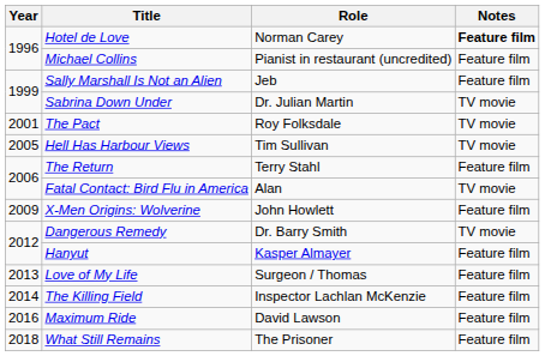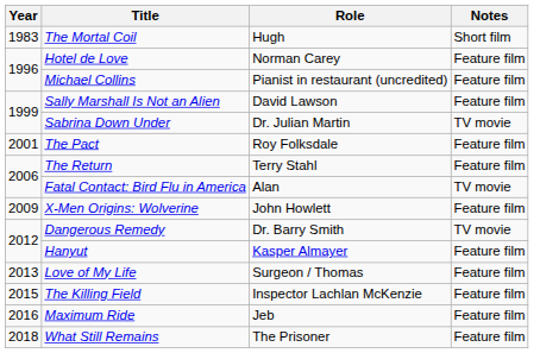 <table class="wikitable plainrowheaders sortable">
 <tr>
 <th>Year</th>
 <th>Title</th>
 <th>Role</th>
 <th>Notes</th>
 </tr>
 <tr>
+<td>1983</td>
+<td><em> <a href='#'>The Mortal Coil</a></em></td>
+<td>Hugh</td>
+<td>Short film</td>
+</tr>
+<tr>
 <td rowspan="2">1996</td>
 <td><em><a href='#'>Hotel de Love</a></em></td>
 <td>Norman Carey</td>
-<td><strong>Feature film</strong></td>
+<td>Feature film</td>
 </tr>
 <tr>
 <td><em><a href='#'>Michael Collins</a></em></td>
 <td>Pianist in restaurant (uncredited)</td>
 <td>Feature film</td>
 </tr>
 <tr>
 <td rowspan="2">1999</td>
 <td><em><a href='#'>Sally Marshall Is Not an Alien</a></em></td>
-<td>Jeb</td>
+<td>David Lawson</td>
 <td>Feature film</td>
 </tr>
 <tr>
 <td><em><a href='#'>Sabrina Down Under</a></em></td>
 <td>Dr. Julian Martin</td>
 <td>TV movie</td>
 </tr>
 <tr>
 <td>2001</td>
 <td><em><a href='#'>The Pact</a></em></td>
 <td>Roy Folksdale</td>
-<td>TV movie</td>
-</tr>
-<tr>
-<td>2005</td>
-<td><em><a href='#'>Hell Has Harbour Views</a></em></td>
-<td>Tim Sullivan</td>
-<td>TV movie</td>
+<td>Feature film</td>
 </tr>
 <tr>
 <td rowspan="2">2006</td>
 <td><em><a href='#'>The Return</a></em></td>
 <td>Terry Stahl</td>
 <td>Feature film</td>
 </tr>
 <tr>
 <td><em><a href='#'>Fatal Contact: Bird Flu in America</a></em></td>
 <td>Alan</td>
 <td>TV movie</td>
 </tr>
 <tr>
 <td>2009</td>
 <td><em><a href='#'>X-Men Origins: Wolverine</a></em></td>
 <td>John Howlett</td>
 <td>Feature film</td>
 </tr>
 <tr>
 <td rowspan="2">2012</td>
 <td><em><a href='#'>Dangerous Remedy</a></em></td>
 <td>Dr. Barry Smith</td>
 <td>TV movie</td>
 </tr>
 <tr>
 <td><em><a href='#'>Hanyut</a></em></td>
 <td><a href='#'>Kasper Almayer</a></td>
 <td>Feature film</td>
 </tr>
 <tr>
 <td>2013</td>
 <td><em><a href='#'>Love of My Life</a></em></td>
 <td>Surgeon / Thomas</td>
 <td>Feature film</td>
 </tr>
 <tr>
-<td>2014</td>
+<td>2015</td>
 <td><em><a href='#'>The Killing Field</a></em></td>
 <td>Inspector Lachlan McKenzie</td>
 <td>Feature film</td>
 </tr>
 <tr>
 <td>2016</td>
 <td><em><a href='#'>Maximum Ride</a></em></td>
-<td>David Lawson</td>
+<td>Jeb</td>
 <td>Feature film</td>
 </tr>
 <tr>
 <td>2018</td>
 <td><em><a href='#'>What Still Remains</a></em></td>
 <td>The Prisoner</td>
 <td>Feature film</td>
 </tr>
 </table>
